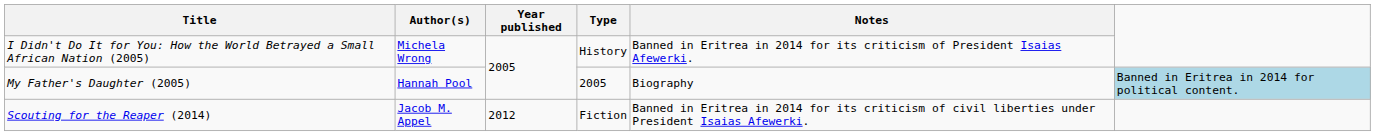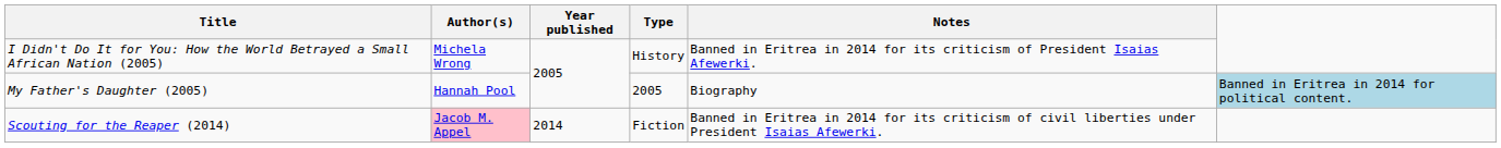 <table class="wikitable sortable">
 <tr>
 <th>Title</th>
 <th>Author(s)</th>
 <th>Year published</th>
 <th>Type</th>
 <th class="unsortable">Notes</th>
 </tr>
 <tr>
 <td><em>I Didn't Do It for You: How the World Betrayed a Small African Nation</em> (2005)</td>
 <td><a href='#'>Michela Wrong</a></td>
 <td rowspan="2">2005</td>
 <td>History</td>
 <td>Banned in Eritrea in 2014 for its criticism of President <a href='#'>Isaias Afewerki</a>.</td>
 </tr>
 <tr>
 <td><em>My Father's Daughter</em> (2005)</td>
 <td><a href='#'>Hannah Pool</a></td>
 <td>2005</td>
 <td>Biography</td>
 <td style="background: lightblue;">Banned in Eritrea in 2014 for political content.</td>
 </tr>
 <tr>
 <td><em><a href='#'>Scouting for the Reaper</a></em> (2014)</td>
-<td><a href='#'>Jacob M. Appel</a></td>
-<td>2012</td>
+<td style="background: pink;"><a href='#'>Jacob M. Appel</a></td>
+<td>2014</td>
 <td>Fiction</td>
 <td>Banned in Eritrea in 2014 for its criticism of civil liberties under President <a href='#'>Isaias Afewerki</a>.</td>
 </tr>
 </table>
